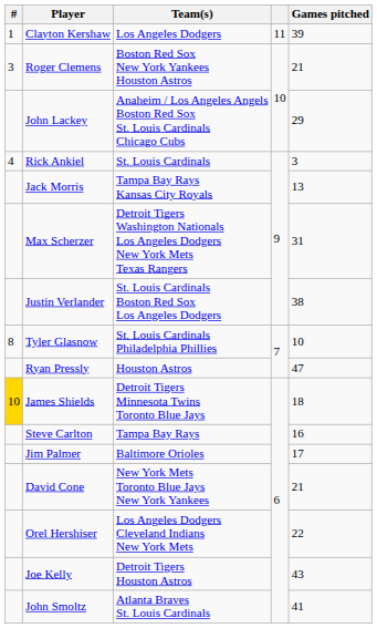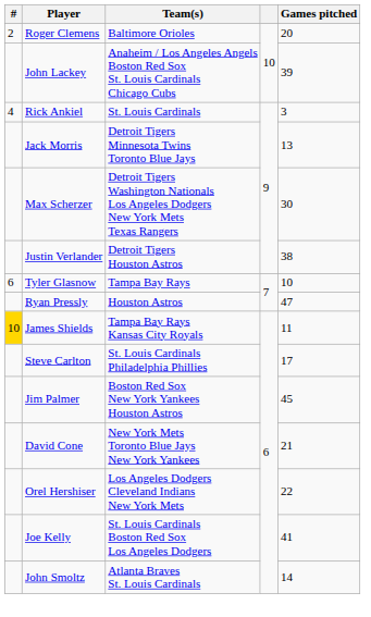 <table class="wikitable" style="float:left;">
 <tr>
 <th>#</th>
 <th>Player</th>
 <th>Team(s)</th>
 <th></th>
 <th>Games pitched</th>
 </tr>
 <tr>
-<td>1</td>
-<td><a href='#'>Clayton Kershaw</a></td>
-<td><a href='#'>Los Angeles Dodgers</a></td>
-<td>11</td>
-<td>39</td>
-</tr>
-<tr>
-<td>3</td>
+<td>2</td>
 <td><a href='#'>Roger Clemens</a></td>
-<td><a href='#'>Boston Red Sox</a><br><a href='#'>New York Yankees</a><br><a href='#'>Houston Astros</a></td>
+<td><a href='#'>Baltimore Orioles</a></td>
 <td rowspan=2>10</td>
-<td>21</td>
+<td>20</td>
 </tr>
 <tr>
 <td></td>
 <td><a href='#'>John Lackey</a></td>
 <td><a href='#'>Anaheim / Los Angeles Angels</a><br><a href='#'>Boston Red Sox</a><br><a href='#'>St. Louis Cardinals</a><br><a href='#'>Chicago Cubs</a></td>
-<td>29</td>
+<td>39</td>
 </tr>
 <tr>
 <td>4</td>
 <td><a href='#'>Rick Ankiel</a></td>
 <td><a href='#'>St. Louis Cardinals</a></td>
 <td rowspan=4>9</td>
 <td>3</td>
 </tr>
 <tr>
 <td></td>
 <td><a href='#'>Jack Morris</a></td>
-<td><a href='#'>Tampa Bay Rays</a><br><a href='#'>Kansas City Royals</a></td>
+<td><a href='#'>Detroit Tigers</a><br><a href='#'>Minnesota Twins</a><br><a href='#'>Toronto Blue Jays</a></td>
 <td>13</td>
 </tr>
 <tr>
 <td></td>
 <td><a href='#'>Max Scherzer</a></td>
 <td><a href='#'>Detroit Tigers</a><br><a href='#'>Washington Nationals</a><br><a href='#'>Los Angeles Dodgers</a><br><a href='#'>New York Mets</a><br><a href='#'>Texas Rangers</a></td>
-<td>31</td>
+<td>30</td>
 </tr>
 <tr>
 <td></td>
 <td><a href='#'>Justin Verlander</a></td>
-<td><a href='#'>St. Louis Cardinals</a><br><a href='#'>Boston Red Sox</a><br><a href='#'>Los Angeles Dodgers</a></td>
+<td><a href='#'>Detroit Tigers</a><br><a href='#'>Houston Astros</a></td>
 <td>38</td>
 </tr>
 <tr>
-<td>8</td>
+<td>6</td>
 <td><a href='#'>Tyler Glasnow</a></td>
-<td><a href='#'>St. Louis Cardinals</a><br><a href='#'>Philadelphia Phillies</a></td>
+<td><a href='#'>Tampa Bay Rays</a></td>
 <td rowspan=2>7</td>
 <td>10</td>
 </tr>
 <tr>
 <td></td>
 <td><a href='#'>Ryan Pressly</a></td>
 <td><a href='#'>Houston Astros</a></td>
 <td>47</td>
 </tr>
 <tr>
 <td style="background: gold;">10</td>
 <td><a href='#'>James Shields</a></td>
-<td><a href='#'>Detroit Tigers</a><br><a href='#'>Minnesota Twins</a><br><a href='#'>Toronto Blue Jays</a></td>
+<td><a href='#'>Tampa Bay Rays</a><br><a href='#'>Kansas City Royals</a></td>
 <td rowspan=7>6</td>
-<td>18</td>
+<td>11</td>
 </tr>
 <tr>
 <td></td>
 <td><a href='#'>Steve Carlton</a></td>
-<td><a href='#'>Tampa Bay Rays</a></td>
-<td>16</td>
+<td><a href='#'>St. Louis Cardinals</a><br><a href='#'>Philadelphia Phillies</a></td>
+<td>17</td>
 </tr>
 <tr>
 <td></td>
 <td><a href='#'>Jim Palmer</a></td>
-<td><a href='#'>Baltimore Orioles</a></td>
-<td>17</td>
+<td><a href='#'>Boston Red Sox</a><br><a href='#'>New York Yankees</a><br><a href='#'>Houston Astros</a></td>
+<td>45</td>
 </tr>
 <tr>
 <td></td>
 <td><a href='#'>David Cone</a></td>
 <td><a href='#'>New York Mets</a><br><a href='#'>Toronto Blue Jays</a><br><a href='#'>New York Yankees</a></td>
 <td>21</td>
 </tr>
 <tr>
 <td></td>
 <td><a href='#'>Orel Hershiser</a></td>
 <td><a href='#'>Los Angeles Dodgers</a><br><a href='#'>Cleveland Indians</a><br><a href='#'>New York Mets</a></td>
 <td>22</td>
 </tr>
 <tr>
 <td></td>
 <td><a href='#'>Joe Kelly</a></td>
-<td><a href='#'>Detroit Tigers</a><br><a href='#'>Houston Astros</a></td>
-<td>43</td>
+<td><a href='#'>St. Louis Cardinals</a><br><a href='#'>Boston Red Sox</a><br><a href='#'>Los Angeles Dodgers</a></td>
+<td>41</td>
 </tr>
 <tr>
 <td></td>
 <td><a href='#'>John Smoltz</a></td>
 <td><a href='#'>Atlanta Braves</a><br><a href='#'>St. Louis Cardinals</a></td>
-<td>41</td>
+<td>14</td>
 </tr>
 </table>
